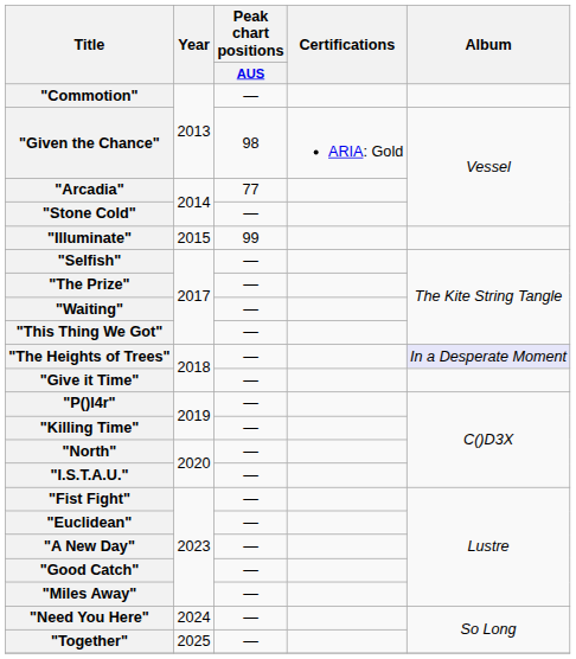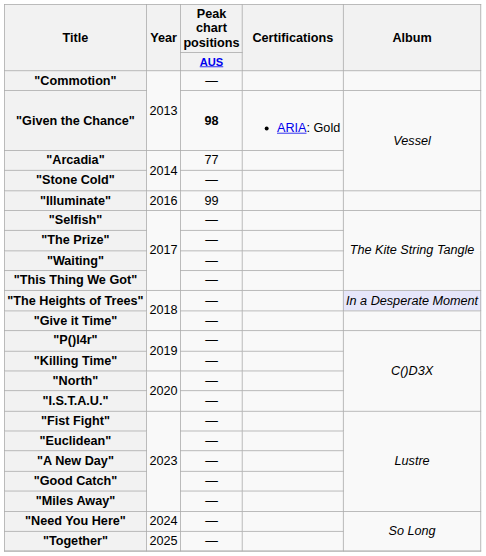 <table class="wikitable plainrowheaders" style="text-align:center;">
 <tr>
 <th scope="col" rowspan="2">Title</th>
 <th scope="col" rowspan="2">Year</th>
 <th scope="col" colspan="1">Peak chart positions</th>
 <th scope="col" rowspan="2">Certifications</th>
 <th scope="col" rowspan="2">Album</th>
 </tr>
 <tr>
 <th scope="col" style="width:3em;font-size:88%;"><a href='#'>AUS</a><br></th>
 </tr>
 <tr>
 <th scope="row">"Commotion"</th>
 <td rowspan="2">2013</td>
 <td>—</td>
 <td></td>
 <td></td>
 </tr>
 <tr>
 <th scope="row">"Given the Chance"</th>
-<td>98</td>
+<td><strong>98</strong></td>
 <td><br><ul><li><a href='#'>ARIA</a>: Gold</li></ul></td>
 <td rowspan="3"><em>Vessel</em></td>
 </tr>
 <tr>
 <th scope="row">"Arcadia"</th>
 <td rowspan="2">2014</td>
 <td>77</td>
 <td></td>
 </tr>
 <tr>
 <th scope="row">"Stone Cold"<br></th>
 <td>—</td>
 <td></td>
 </tr>
 <tr>
 <th scope="row">"Illuminate"<br></th>
-<td>2015</td>
+<td>2016</td>
 <td>99</td>
 <td></td>
 <td></td>
 </tr>
 <tr>
 <th scope="row">"Selfish"</th>
 <td rowspan="4">2017</td>
 <td>—</td>
 <td></td>
 <td rowspan="4"><em>The Kite String Tangle</em></td>
 </tr>
 <tr>
 <th scope="row">"The Prize"<br></th>
 <td>—</td>
 <td></td>
 </tr>
 <tr>
 <th scope="row">"Waiting"</th>
 <td>—</td>
 <td></td>
 </tr>
 <tr>
 <th scope="row">"This Thing We Got"</th>
 <td>—</td>
 <td></td>
 </tr>
 <tr>
 <th scope="row">"The Heights of Trees"</th>
 <td rowspan="2">2018</td>
 <td>—</td>
 <td></td>
 <td style="background: lavender;"><em>In a Desperate Moment</em></td>
 </tr>
 <tr>
 <th scope="row">"Give it Time"<br></th>
 <td>—</td>
 <td></td>
 <td></td>
 </tr>
 <tr>
 <th scope="row">"P()l4r"</th>
 <td rowspan="2">2019</td>
 <td>—</td>
 <td></td>
 <td rowspan="4"><em>C()D3X</em></td>
 </tr>
 <tr>
 <th scope="row">"Killing Time"<br></th>
 <td>—</td>
 <td></td>
 </tr>
 <tr>
 <th scope="row">"North"</th>
 <td rowspan="2">2020</td>
 <td>—</td>
 <td></td>
 </tr>
 <tr>
 <th scope="row">"I.S.T.A.U."</th>
 <td>—</td>
 <td></td>
 </tr>
 <tr>
 <th scope="row">"Fist Fight"</th>
 <td rowspan="5">2023</td>
 <td>—</td>
 <td></td>
 <td rowspan="5"><em>Lustre</em></td>
 </tr>
 <tr>
 <th scope="row">"Euclidean"</th>
 <td>—</td>
 <td></td>
 </tr>
 <tr>
 <th scope="row">"A New Day"</th>
 <td>—</td>
 <td></td>
 </tr>
 <tr>
 <th scope="row">"Good Catch"</th>
 <td>—</td>
 <td></td>
 </tr>
 <tr>
 <th scope="row">"Miles Away"</th>
 <td>—</td>
 <td></td>
 </tr>
 <tr>
 <th scope="row">"Need You Here"</th>
 <td>2024</td>
 <td>—</td>
 <td></td>
 <td rowspan="2"><em>So Long</em></td>
 </tr>
 <tr>
 <th scope="row">"Together"</th>
 <td>2025</td>
 <td>—</td>
 <td></td>
 </tr>
 <tr>
 </tr>
 </table>
